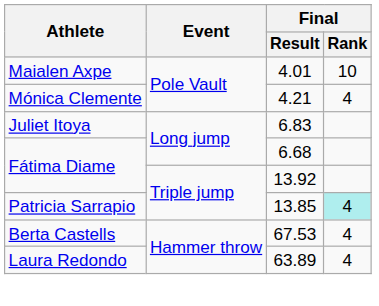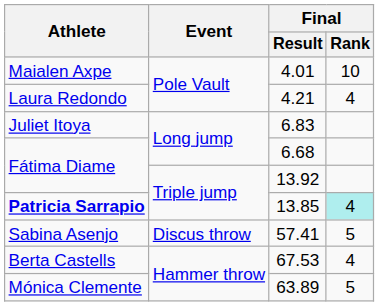 <table class=wikitable style="font-size:90%">
 <tr>
 <th rowspan="2">Athlete</th>
 <th rowspan="2">Event</th>
 <th colspan="2">Final</th>
 </tr>
 <tr style="font-size:95%">
 <th>Result</th>
 <th>Rank</th>
 </tr>
 <tr align=center>
 <td align=left><a href='#'>Maialen Axpe</a></td>
 <td align=left rowspan=2><a href='#'>Pole Vault</a></td>
 <td>4.01</td>
 <td>10</td>
 </tr>
 <tr align=center>
-<td align=left><a href='#'>Mónica Clemente</a></td>
+<td align=left><a href='#'>Laura Redondo</a></td>
 <td>4.21</td>
 <td>4</td>
 </tr>
 <tr align=center>
 <td align=left><a href='#'>Juliet Itoya</a></td>
 <td align=left rowspan=2><a href='#'>Long jump</a></td>
 <td>6.83</td>
 <td></td>
 </tr>
 <tr align=center>
 <td align=left rowspan=2><a href='#'>Fátima Diame</a></td>
 <td>6.68</td>
 <td></td>
 </tr>
 <tr align=center>
 <td align=left rowspan=2><a href='#'>Triple jump</a></td>
 <td>13.92</td>
 <td></td>
 </tr>
 <tr align=center>
-<td align=left><a href='#'>Patricia Sarrapio</a></td>
+<td align=left><strong><a href='#'>Patricia Sarrapio</a></strong></td>
 <td>13.85</td>
 <td style="background: paleturquoise;">4</td>
+</tr>
+<tr align=center>
+<td align=left><a href='#'>Sabina Asenjo</a></td>
+<td align=left><a href='#'>Discus throw</a></td>
+<td>57.41</td>
+<td>5</td>
 </tr>
 <tr align=center>
 <td align=left><a href='#'>Berta Castells</a></td>
 <td align=left rowspan=2><a href='#'>Hammer throw</a></td>
 <td>67.53</td>
 <td>4</td>
 </tr>
 <tr align=center>
-<td align=left><a href='#'>Laura Redondo</a></td>
+<td align=left><a href='#'>Mónica Clemente</a></td>
 <td>63.89</td>
-<td>4</td>
+<td>5</td>
 </tr>
 </table>
